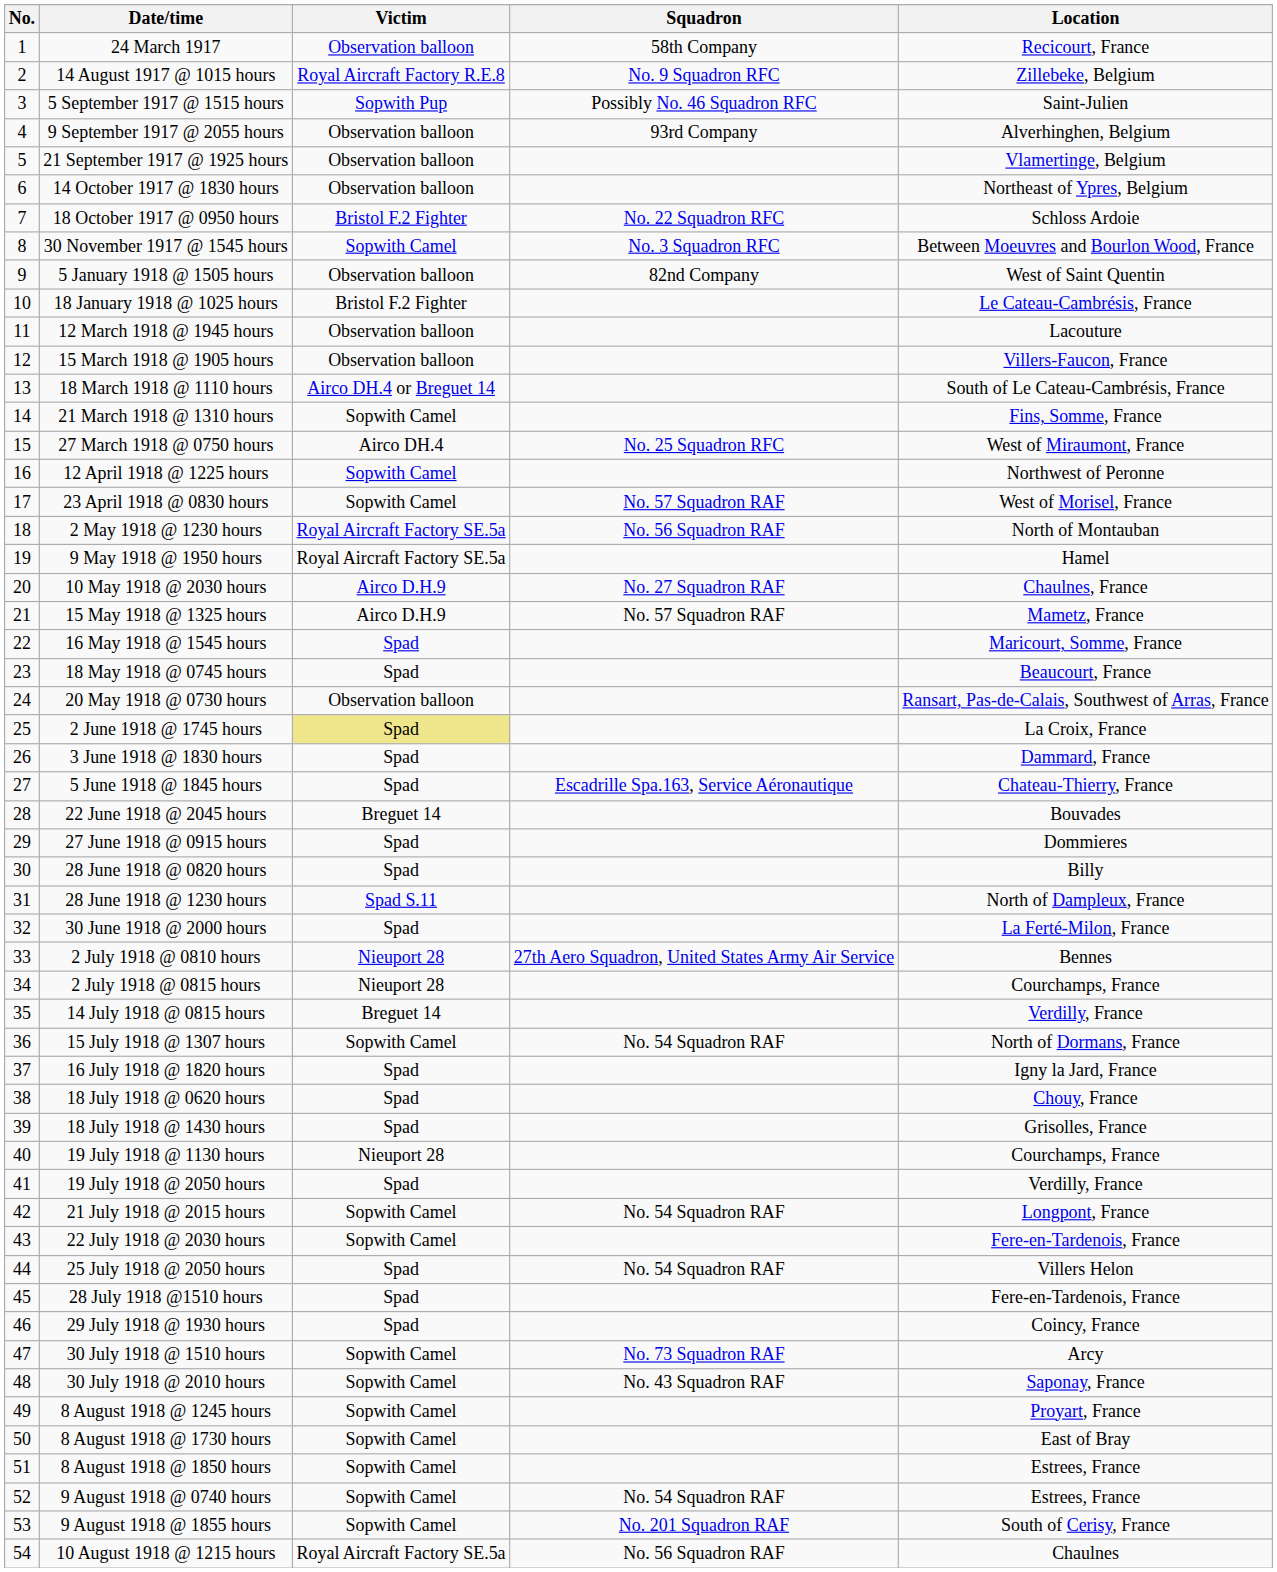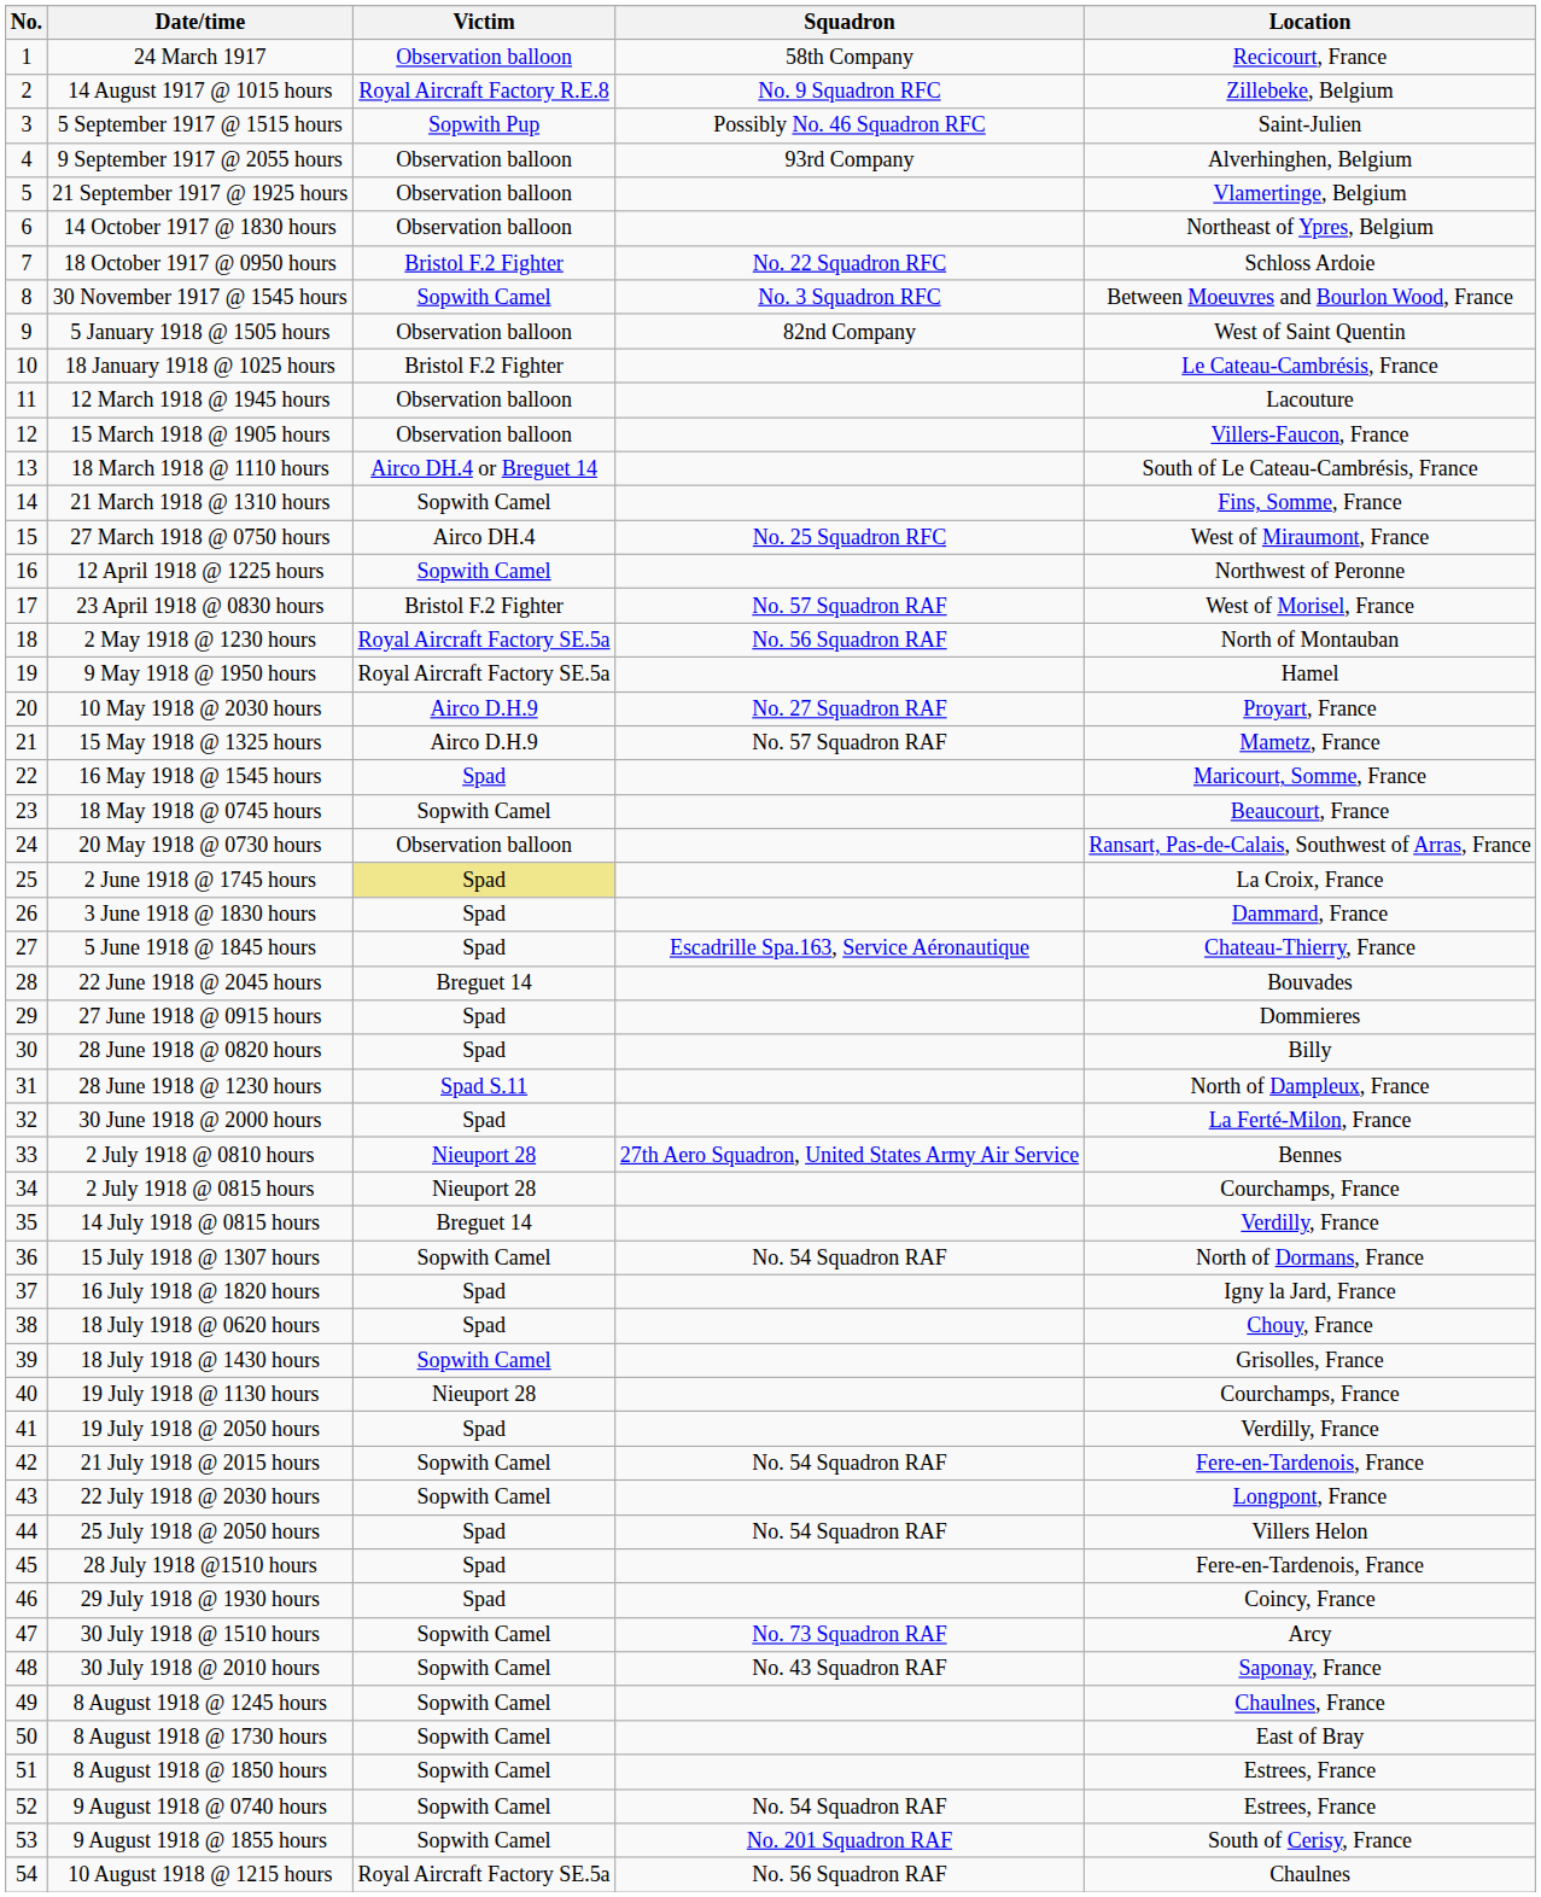 <table class="wikitable">
 <tr>
 </tr>
 <tr>
 <th>No.</th>
 <th>Date/time</th>
 <th>Victim</th>
 <th>Squadron</th>
 <th>Location</th>
 </tr>
 <tr>
 <td align="center">1</td>
 <td align="center">24 March 1917</td>
 <td align="center"><a href='#'>Observation balloon</a></td>
 <td align="center">58th Company</td>
 <td align="center"><a href='#'>Recicourt</a>, France</td>
 </tr>
 <tr>
 <td align="center">2</td>
 <td align="center">14 August 1917 @ 1015 hours</td>
 <td align="center"><a href='#'>Royal Aircraft Factory R.E.8</a></td>
 <td align="center"><a href='#'>No. 9 Squadron RFC</a></td>
 <td align="center"><a href='#'>Zillebeke</a>, Belgium</td>
 </tr>
 <tr>
 <td align="center">3</td>
 <td align="center">5 September 1917 @ 1515 hours</td>
 <td align="center"><a href='#'>Sopwith Pup</a></td>
 <td align="center">Possibly <a href='#'>No. 46 Squadron RFC</a></td>
 <td align="center">Saint-Julien</td>
 </tr>
 <tr>
 <td align="center">4</td>
 <td align="center">9 September 1917 @ 2055 hours</td>
 <td align="center">Observation balloon</td>
 <td align="center">93rd Company</td>
 <td align="center">Alverhinghen, Belgium</td>
 </tr>
 <tr>
 <td align="center">5</td>
 <td align="center">21 September 1917 @ 1925 hours</td>
 <td align="center">Observation balloon</td>
 <td align="center"></td>
 <td align="center"><a href='#'>Vlamertinge</a>, Belgium</td>
 </tr>
 <tr>
 <td align="center">6</td>
 <td align="center">14 October 1917 @ 1830 hours</td>
 <td align="center">Observation balloon</td>
 <td align="center"></td>
 <td align="center">Northeast of <a href='#'>Ypres</a>, Belgium</td>
 </tr>
 <tr>
 <td align="center">7</td>
 <td align="center">18 October 1917 @ 0950 hours</td>
 <td align="center"><a href='#'>Bristol F.2 Fighter</a></td>
 <td align="center"><a href='#'>No. 22 Squadron RFC</a></td>
 <td align="center">Schloss Ardoie</td>
 </tr>
 <tr>
 <td align="center">8</td>
 <td align="center">30 November 1917 @ 1545 hours</td>
 <td align="center"><a href='#'>Sopwith Camel</a></td>
 <td align="center"><a href='#'>No. 3 Squadron RFC</a></td>
 <td align="center">Between <a href='#'>Moeuvres</a> and <a href='#'>Bourlon Wood</a>, France</td>
 </tr>
 <tr>
 <td align="center">9</td>
 <td align="center">5 January 1918 @ 1505 hours</td>
 <td align="center">Observation balloon</td>
 <td align="center">82nd Company</td>
 <td align="center">West of Saint Quentin</td>
 </tr>
 <tr>
 <td align="center">10</td>
 <td align="center">18 January 1918 @ 1025 hours</td>
 <td align="center">Bristol F.2 Fighter</td>
 <td align="center"></td>
 <td align="center"><a href='#'>Le Cateau-Cambrésis</a>, France</td>
 </tr>
 <tr>
 <td align="center">11</td>
 <td align="center">12 March 1918 @ 1945 hours</td>
 <td align="center">Observation balloon</td>
 <td align="center"></td>
 <td align="center">Lacouture</td>
 </tr>
 <tr>
 <td align="center">12</td>
 <td align="center">15 March 1918 @ 1905 hours</td>
 <td align="center">Observation balloon</td>
 <td align="center"></td>
 <td align="center"><a href='#'>Villers-Faucon</a>, France</td>
 </tr>
 <tr>
 <td align="center">13</td>
 <td align="center">18 March 1918 @ 1110 hours</td>
 <td align="center"><a href='#'>Airco DH.4</a> or <a href='#'>Breguet 14</a></td>
 <td align="center"></td>
 <td align="center">South of Le Cateau-Cambrésis, France</td>
 </tr>
 <tr>
 <td align="center">14</td>
 <td align="center">21 March 1918 @ 1310 hours</td>
 <td align="center">Sopwith Camel</td>
 <td align="center"></td>
 <td align="center"><a href='#'>Fins, Somme</a>, France</td>
 </tr>
 <tr>
 <td align="center">15</td>
 <td align="center">27 March 1918 @ 0750 hours</td>
 <td align="center">Airco DH.4</td>
 <td align="center"><a href='#'>No. 25 Squadron RFC</a></td>
 <td align="center">West of <a href='#'>Miraumont</a>, France</td>
 </tr>
 <tr>
 <td align="center">16</td>
 <td align="center">12 April 1918 @ 1225 hours</td>
 <td align="center"><a href='#'>Sopwith Camel</a></td>
 <td align="center"></td>
 <td align="center">Northwest of Peronne</td>
 </tr>
 <tr>
 <td align="center">17</td>
 <td align="center">23 April 1918 @ 0830 hours</td>
-<td align="center">Sopwith Camel</td>
+<td align="center">Bristol F.2 Fighter</td>
 <td align="center"><a href='#'>No. 57 Squadron RAF</a></td>
 <td align="center">West of <a href='#'>Morisel</a>, France</td>
 </tr>
 <tr>
 <td align="center">18</td>
 <td align="center">2 May 1918 @ 1230 hours</td>
 <td align="center"><a href='#'>Royal Aircraft Factory SE.5a</a></td>
 <td align="center"><a href='#'>No. 56 Squadron RAF</a></td>
 <td align="center">North of Montauban</td>
 </tr>
 <tr>
 <td align="center">19</td>
 <td align="center">9 May 1918 @ 1950 hours</td>
 <td align="center">Royal Aircraft Factory SE.5a</td>
 <td align="center"></td>
 <td align="center">Hamel</td>
 </tr>
 <tr>
 <td align="center">20</td>
 <td align="center">10 May 1918 @ 2030 hours</td>
 <td align="center"><a href='#'>Airco D.H.9</a></td>
 <td align="center"><a href='#'>No. 27 Squadron RAF</a></td>
-<td align="center"><a href='#'>Chaulnes</a>, France</td>
+<td align="center"><a href='#'>Proyart</a>, France</td>
 </tr>
 <tr>
 <td align="center">21</td>
 <td align="center">15 May 1918 @ 1325 hours</td>
 <td align="center">Airco D.H.9</td>
 <td align="center">No. 57 Squadron RAF</td>
 <td align="center"><a href='#'>Mametz</a>, France</td>
 </tr>
 <tr>
 <td align="center">22</td>
 <td align="center">16 May 1918 @ 1545 hours</td>
 <td align="center"><a href='#'>Spad</a></td>
 <td align="center"></td>
 <td align="center"><a href='#'>Maricourt, Somme</a>, France</td>
 </tr>
 <tr>
 <td align="center">23</td>
 <td align="center">18 May 1918 @ 0745 hours</td>
-<td align="center">Spad</td>
+<td align="center">Sopwith Camel</td>
 <td align="center"></td>
 <td align="center"><a href='#'>Beaucourt</a>, France</td>
 </tr>
 <tr>
 <td align="center">24</td>
 <td align="center">20 May 1918 @ 0730 hours</td>
 <td align="center">Observation balloon</td>
 <td align="center"></td>
 <td align="center"><a href='#'>Ransart, Pas-de-Calais</a>, Southwest of <a href='#'>Arras</a>, France</td>
 </tr>
 <tr>
 <td align="center">25</td>
 <td align="center">2 June 1918 @ 1745 hours</td>
 <td align="center" style="background: khaki;">Spad</td>
 <td align="center"></td>
 <td align="center">La Croix, France</td>
 </tr>
 <tr>
 <td align="center">26</td>
 <td align="center">3 June 1918 @ 1830 hours</td>
 <td align="center">Spad</td>
 <td align="center"></td>
 <td align="center"><a href='#'>Dammard</a>, France</td>
 </tr>
 <tr>
 <td align="center">27</td>
 <td align="center">5 June 1918 @ 1845 hours</td>
 <td align="center">Spad</td>
 <td align="center"><a href='#'>Escadrille Spa.163</a>, <a href='#'>Service Aéronautique</a></td>
 <td align="center"><a href='#'>Chateau-Thierry</a>, France</td>
 </tr>
 <tr>
 <td align="center">28</td>
 <td align="center">22 June 1918 @ 2045 hours</td>
 <td align="center">Breguet 14</td>
 <td align="center"></td>
 <td align="center">Bouvades</td>
 </tr>
 <tr>
 <td align="center">29</td>
 <td align="center">27 June 1918 @ 0915 hours</td>
 <td align="center">Spad</td>
 <td align="center"></td>
 <td align="center">Dommieres</td>
 </tr>
 <tr>
 <td align="center">30</td>
 <td align="center">28 June 1918 @ 0820 hours</td>
 <td align="center">Spad</td>
 <td align="center"></td>
 <td align="center">Billy</td>
 </tr>
 <tr>
 <td align="center">31</td>
 <td align="center">28 June 1918 @ 1230 hours</td>
 <td align="center"><a href='#'>Spad S.11</a></td>
 <td align="center"></td>
 <td align="center">North of <a href='#'>Dampleux</a>, France</td>
 </tr>
 <tr>
 <td align="center">32</td>
 <td align="center">30 June 1918 @ 2000 hours</td>
 <td align="center">Spad</td>
 <td align="center"></td>
 <td align="center"><a href='#'>La Ferté-Milon</a>, France</td>
 </tr>
 <tr>
 <td align="center">33</td>
 <td align="center">2 July 1918 @ 0810 hours</td>
 <td align="center"><a href='#'>Nieuport 28</a></td>
 <td align="center"><a href='#'>27th Aero Squadron</a>, <a href='#'>United States Army Air Service</a></td>
 <td align="center">Bennes</td>
 </tr>
 <tr>
 <td align="center">34</td>
 <td align="center">2 July 1918 @ 0815 hours</td>
 <td align="center">Nieuport 28</td>
 <td align="center"></td>
 <td align="center">Courchamps, France</td>
 </tr>
 <tr>
 <td align="center">35</td>
 <td align="center">14 July 1918 @ 0815 hours</td>
 <td align="center">Breguet 14</td>
 <td align="center"></td>
 <td align="center"><a href='#'>Verdilly</a>, France</td>
 </tr>
 <tr>
 <td align="center">36</td>
 <td align="center">15 July 1918 @ 1307 hours</td>
 <td align="center">Sopwith Camel</td>
 <td align="center">No. 54 Squadron RAF</td>
 <td align="center">North of <a href='#'>Dormans</a>, France</td>
 </tr>
 <tr>
 <td align="center">37</td>
 <td align="center">16 July 1918 @ 1820 hours</td>
 <td align="center">Spad</td>
 <td align="center"></td>
 <td align="center">Igny la Jard, France</td>
 </tr>
 <tr>
 <td align="center">38</td>
 <td align="center">18 July 1918 @ 0620 hours</td>
 <td align="center">Spad</td>
 <td align="center"></td>
 <td align="center"><a href='#'>Chouy</a>, France</td>
 </tr>
 <tr>
 <td align="center">39</td>
 <td align="center">18 July 1918 @ 1430 hours</td>
-<td align="center">Spad</td>
+<td align="center"><a href='#'>Sopwith Camel</a></td>
 <td align="center"></td>
 <td align="center">Grisolles, France</td>
 </tr>
 <tr>
 <td align="center">40</td>
 <td align="center">19 July 1918 @ 1130 hours</td>
 <td align="center">Nieuport 28</td>
 <td align="center"></td>
 <td align="center">Courchamps, France</td>
 </tr>
 <tr>
 <td align="center">41</td>
 <td align="center">19 July 1918 @ 2050 hours</td>
 <td align="center">Spad</td>
 <td align="center"></td>
 <td align="center">Verdilly, France</td>
 </tr>
 <tr>
 <td align="center">42</td>
 <td align="center">21 July 1918 @ 2015 hours</td>
 <td align="center">Sopwith Camel</td>
 <td align="center">No. 54 Squadron RAF</td>
-<td align="center"><a href='#'>Longpont</a>, France</td>
+<td align="center"><a href='#'>Fere-en-Tardenois</a>, France</td>
 </tr>
 <tr>
 <td align="center">43</td>
 <td align="center">22 July 1918 @ 2030 hours</td>
 <td align="center">Sopwith Camel</td>
 <td align="center"></td>
-<td align="center"><a href='#'>Fere-en-Tardenois</a>, France</td>
+<td align="center"><a href='#'>Longpont</a>, France</td>
 </tr>
 <tr>
 <td align="center">44</td>
 <td align="center">25 July 1918 @ 2050 hours</td>
 <td align="center">Spad</td>
 <td align="center">No. 54 Squadron RAF</td>
 <td align="center">Villers Helon</td>
 </tr>
 <tr>
 <td align="center">45</td>
 <td align="center">28 July 1918 @1510 hours</td>
 <td align="center">Spad</td>
 <td align="center"></td>
 <td align="center">Fere-en-Tardenois, France</td>
 </tr>
 <tr>
 <td align="center">46</td>
 <td align="center">29 July 1918 @ 1930 hours</td>
 <td align="center">Spad</td>
 <td align="center"></td>
 <td align="center">Coincy, France</td>
 </tr>
 <tr>
 <td align="center">47</td>
 <td align="center">30 July 1918 @ 1510 hours</td>
 <td align="center">Sopwith Camel</td>
 <td align="center"><a href='#'>No. 73 Squadron RAF</a></td>
 <td align="center">Arcy</td>
 </tr>
 <tr>
 <td align="center">48</td>
 <td align="center">30 July 1918 @ 2010 hours</td>
 <td align="center">Sopwith Camel</td>
 <td align="center">No. 43 Squadron RAF</td>
 <td align="center"><a href='#'>Saponay</a>, France</td>
 </tr>
 <tr>
 <td align="center">49</td>
 <td align="center">8 August 1918 @ 1245 hours</td>
 <td align="center">Sopwith Camel</td>
 <td align="center"></td>
-<td align="center"><a href='#'>Proyart</a>, France</td>
+<td align="center"><a href='#'>Chaulnes</a>, France</td>
 </tr>
 <tr>
 <td align="center">50</td>
 <td align="center">8 August 1918 @ 1730 hours</td>
 <td align="center">Sopwith Camel</td>
 <td align="center"></td>
 <td align="center">East of Bray</td>
 </tr>
 <tr>
 <td align="center">51</td>
 <td align="center">8 August 1918 @ 1850 hours</td>
 <td align="center">Sopwith Camel</td>
 <td align="center"></td>
 <td align="center">Estrees, France</td>
 </tr>
 <tr>
 <td align="center">52</td>
 <td align="center">9 August 1918 @ 0740 hours</td>
 <td align="center">Sopwith Camel</td>
 <td align="center">No. 54 Squadron RAF</td>
 <td align="center">Estrees, France</td>
 </tr>
 <tr>
 <td align="center">53</td>
 <td align="center">9 August 1918 @ 1855 hours</td>
 <td align="center">Sopwith Camel</td>
 <td align="center"><a href='#'>No. 201 Squadron RAF</a></td>
 <td align="center">South of <a href='#'>Cerisy</a>, France</td>
 </tr>
 <tr>
 <td align="center">54</td>
 <td align="center">10 August 1918 @ 1215 hours</td>
 <td align="center">Royal Aircraft Factory SE.5a</td>
 <td align="center">No. 56 Squadron RAF</td>
 <td align="center">Chaulnes</td>
 </tr>
 </table>
